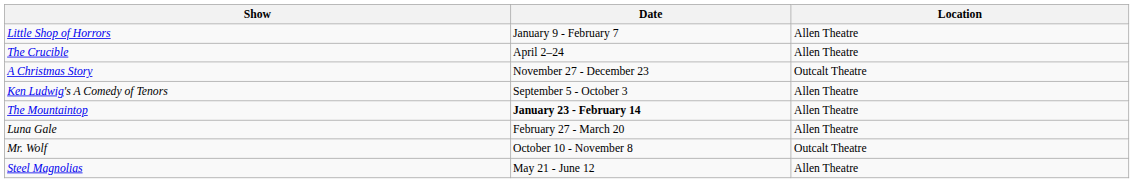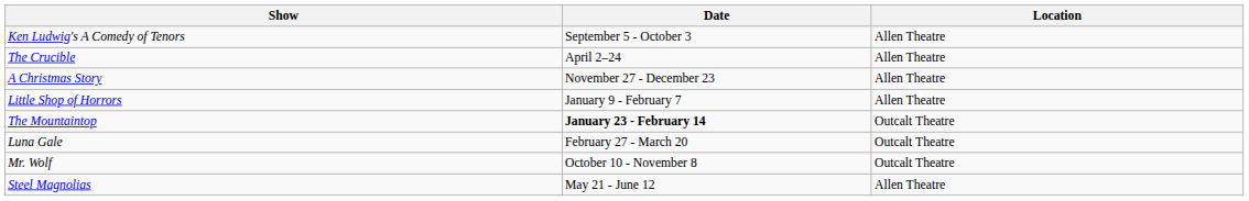 <table class="wikitable" style="font-size:90%; width:70%">
 <tr>
 <th style="width:45%;">Show</th>
 <th style="width:25%;">Date</th>
 <th style="width:30%;">Location</th>
 </tr>
 <tr>
-<td><em><a href='#'>Little Shop of Horrors</a></em></td>
-<td>January 9 - February 7</td>
+<td><em><a href='#'>Ken Ludwig</a>'s A Comedy of Tenors</em></td>
+<td>September 5 - October 3</td>
 <td>Allen Theatre</td>
 </tr>
 <tr>
 <td><em><a href='#'>The Crucible</a></em></td>
 <td>April 2–24</td>
 <td>Allen Theatre</td>
 </tr>
 <tr>
 <td><em><a href='#'>A Christmas Story</a></em></td>
 <td>November 27 - December 23</td>
-<td>Outcalt Theatre</td>
+<td>Allen Theatre</td>
 </tr>
 <tr>
-<td><em><a href='#'>Ken Ludwig</a>'s A Comedy of Tenors</em></td>
-<td>September 5 - October 3</td>
+<td><em><a href='#'>Little Shop of Horrors</a></em></td>
+<td>January 9 - February 7</td>
 <td>Allen Theatre</td>
 </tr>
 <tr>
 <td><em><a href='#'>The Mountaintop</a></em></td>
 <td><strong>January 23 - February 14</strong></td>
-<td>Allen Theatre</td>
+<td>Outcalt Theatre</td>
 </tr>
 <tr>
 <td><em>Luna Gale</em></td>
 <td>February 27 - March 20</td>
-<td>Allen Theatre</td>
+<td>Outcalt Theatre</td>
 </tr>
 <tr>
 <td><em>Mr. Wolf</em></td>
 <td>October 10 - November 8</td>
 <td>Outcalt Theatre</td>
 </tr>
 <tr>
 <td><em><a href='#'>Steel Magnolias</a></em></td>
 <td>May 21 - June 12</td>
 <td>Allen Theatre</td>
 </tr>
 </table>
